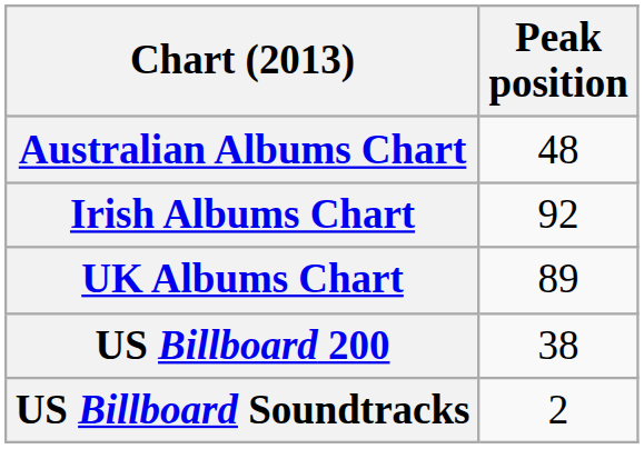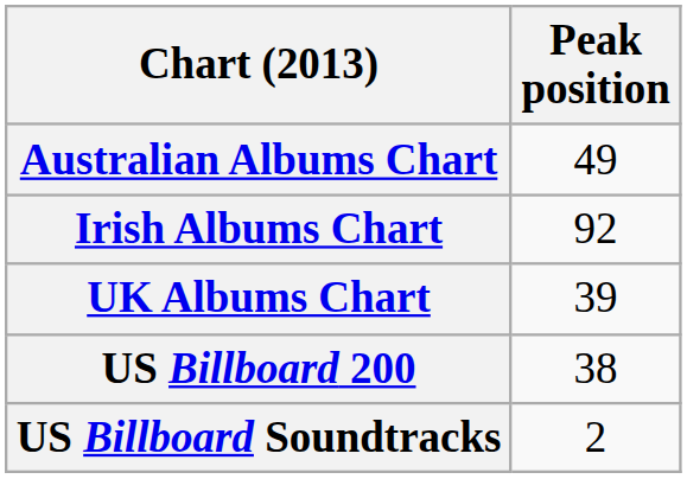 <table class="wikitable sortable plainrowheaders" style="text-align: center">
 <tr>
 <th scope="col">Chart (2013)</th>
 <th scope="col">Peak<br>position</th>
 </tr>
 <tr>
 <th scope="row"><a href='#'>Australian Albums Chart</a></th>
-<td style="text-align:center;">48</td>
+<td style="text-align:center;">49</td>
 </tr>
 <tr>
 <th scope="row"><a href='#'>Irish Albums Chart</a></th>
 <td style="text-align:center;">92</td>
 </tr>
 <tr>
 <th scope="row"><a href='#'>UK Albums Chart</a></th>
-<td style="text-align:center;">89</td>
+<td style="text-align:center;">39</td>
 </tr>
 <tr>
 <th scope="row">US <a href='#'><em>Billboard</em> 200</a></th>
 <td style="text-align:center;">38</td>
 </tr>
 <tr>
 <th scope="row">US <em><a href='#'>Billboard</a></em> Soundtracks</th>
 <td style="text-align:center;">2</td>
 </tr>
 </table>
